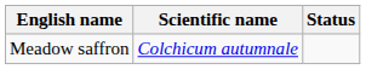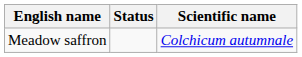 <table class="wikitable" |>
 <tr>
 <th>English name</th>
+<th>Status</th>
 <th>Scientific name</th>
-<th>Status</th>
 </tr>
 <tr>
 <td>Meadow saffron</td>
+<td></td>
 <td><em><a href='#'>Colchicum autumnale</a></em></td>
-<td></td>
 </tr>
 </table>
